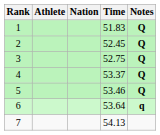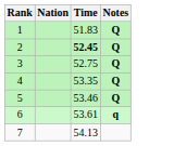 <table class="wikitable sortable" style="text-align:center">
 <tr>
 <th>Rank</th>
-<th>Athlete</th>
 <th>Nation</th>
 <th>Time</th>
 <th>Notes</th>
 </tr>
 <tr bgcolor=#bbf3bb>
 <td>1</td>
 <td align=left></td>
-<td align=left></td>
 <td>51.83</td>
 <td><strong>Q</strong></td>
 </tr>
 <tr bgcolor=#bbf3bb>
 <td>2</td>
 <td align=left></td>
-<td align=left></td>
-<td>52.45</td>
+<td><strong>52.45</strong></td>
 <td><strong>Q</strong></td>
 </tr>
 <tr bgcolor=#bbf3bb>
 <td>3</td>
-<td align=left></td>
 <td align=left></td>
 <td>52.75</td>
 <td><strong>Q</strong></td>
 </tr>
 <tr bgcolor=#bbf3bb>
 <td>4</td>
 <td align=left></td>
-<td align=left></td>
-<td>53.37</td>
+<td>53.35</td>
 <td><strong>Q</strong></td>
 </tr>
 <tr bgcolor=#bbf3bb>
 <td>5</td>
-<td align=left></td>
 <td align=left></td>
 <td>53.46</td>
 <td><strong>Q</strong></td>
 </tr>
 <tr bgcolor=#ccf9cc>
 <td>6</td>
 <td align=left></td>
-<td align=left></td>
-<td>53.64</td>
+<td>53.61</td>
 <td><strong>q</strong></td>
 </tr>
 <tr>
 <td>7</td>
 <td align=left></td>
-<td align=left></td>
 <td>54.13</td>
 <td></td>
 </tr>
 </table>
